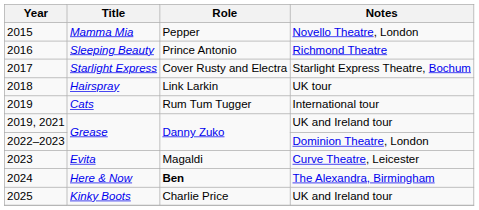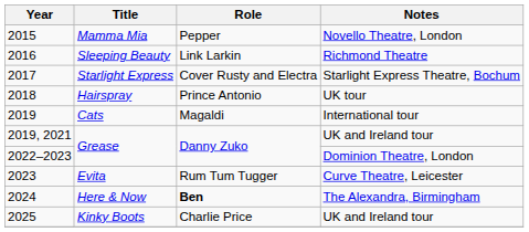 <table class="wikitable sortable">
 <tr>
 <th>Year</th>
 <th>Title</th>
 <th>Role</th>
 <th class="unsortable">Notes</th>
 </tr>
 <tr>
 <td>2015</td>
 <td><em><a href='#'>Mamma Mia</a></em></td>
 <td>Pepper</td>
 <td><a href='#'>Novello Theatre</a>, London</td>
 </tr>
 <tr>
 <td>2016</td>
 <td><em><a href='#'>Sleeping Beauty</a></em></td>
-<td>Prince Antonio</td>
+<td>Link Larkin</td>
 <td><a href='#'>Richmond Theatre</a></td>
 </tr>
 <tr>
 <td>2017</td>
 <td><em><a href='#'>Starlight Express</a></em></td>
 <td>Cover Rusty and Electra</td>
 <td>Starlight Express Theatre, <a href='#'>Bochum</a></td>
 </tr>
 <tr>
 <td>2018</td>
 <td><em><a href='#'>Hairspray</a></em></td>
-<td>Link Larkin</td>
+<td>Prince Antonio</td>
 <td>UK tour</td>
 </tr>
 <tr>
 <td>2019</td>
 <td><em><a href='#'>Cats</a></em></td>
-<td>Rum Tum Tugger</td>
+<td>Magaldi</td>
 <td>International tour</td>
 </tr>
 <tr>
 <td>2019, 2021</td>
 <td rowspan="2"><em><a href='#'>Grease</a></em></td>
 <td rowspan="2"><a href='#'>Danny Zuko</a></td>
 <td>UK and Ireland tour</td>
 </tr>
 <tr>
 <td>2022–2023</td>
 <td><a href='#'>Dominion Theatre</a>, London</td>
 </tr>
 <tr>
 <td>2023</td>
 <td><em><a href='#'>Evita</a></em></td>
-<td>Magaldi</td>
+<td>Rum Tum Tugger</td>
 <td><a href='#'>Curve Theatre</a>, Leicester</td>
 </tr>
 <tr>
 <td>2024</td>
 <td><em><a href='#'>Here & Now</a></em></td>
 <td><strong>Ben</strong></td>
 <td><a href='#'>The Alexandra, Birmingham</a></td>
 </tr>
 <tr>
 <td>2025</td>
 <td><em><a href='#'>Kinky Boots</a></em></td>
 <td>Charlie Price</td>
 <td>UK and Ireland tour</td>
 </tr>
 <tr>
 </tr>
 </table>
